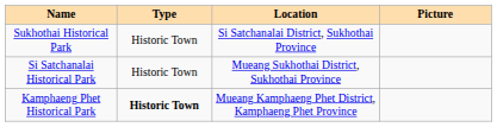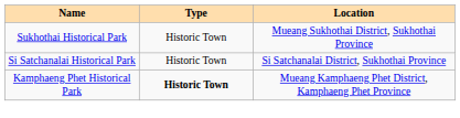 <table class="wikitable sortable" style="font-size: 90%; text-align:center">
 <tr>
 <th style="text-align; width:20%; background:#ffdead;">Name</th>
 <th style="text-align; width:17%; background:#ffdead;">Type</th>
 <th style="text-align; width:30%; background:#ffdead;">Location</th>
-<th style="text-align; width:20%; background:#ffdead;" class="unsortable">Picture</th>
 </tr>
 <tr>
 <td><a href='#'>Sukhothai Historical Park</a></td>
 <td>Historic Town</td>
-<td><a href='#'>Si Satchanalai District</a>, <a href='#'>Sukhothai Province</a></td>
-<td></td>
+<td><a href='#'>Mueang Sukhothai District</a>, <a href='#'>Sukhothai Province</a></td>
 </tr>
 <tr>
 <td><a href='#'>Si Satchanalai Historical Park</a></td>
 <td>Historic Town</td>
-<td><a href='#'>Mueang Sukhothai District</a>, <a href='#'>Sukhothai Province</a></td>
-<td></td>
+<td><a href='#'>Si Satchanalai District</a>, <a href='#'>Sukhothai Province</a></td>
 </tr>
 <tr>
 <td><a href='#'>Kamphaeng Phet Historical Park</a></td>
 <td><strong>Historic Town</strong></td>
 <td><a href='#'>Mueang Kamphaeng Phet District</a>, <a href='#'>Kamphaeng Phet Province</a></td>
-<td></td>
 </tr>
 </table>
